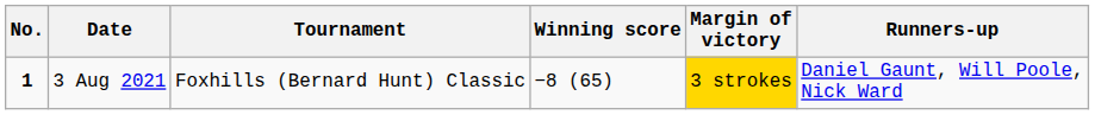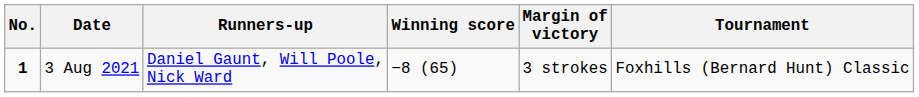 <table class="wikitable" style="font-size:95%;">
 <tr>
 <th>No.</th>
 <th>Date</th>
-<th>Tournament</th>
+<th>Runners-up</th>
 <th>Winning score</th>
 <th>Margin of<br>victory</th>
-<th>Runners-up</th>
+<th>Tournament</th>
 </tr>
 <tr>
 <td align=center><strong>1</strong></td>
 <td align=right>3 Aug <a href='#'>2021</a></td>
+<td> <a href='#'>Daniel Gaunt</a>,  <a href='#'>Will Poole</a>,<br> <a href='#'>Nick Ward</a></td>
+<td>−8 (65)</td>
+<td>3 strokes</td>
 <td>Foxhills (Bernard Hunt) Classic</td>
-<td>−8 (65)</td>
-<td style="background: gold;">3 strokes</td>
-<td> <a href='#'>Daniel Gaunt</a>,  <a href='#'>Will Poole</a>,<br> <a href='#'>Nick Ward</a></td>
 </tr>
 </table>
